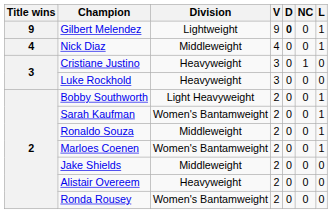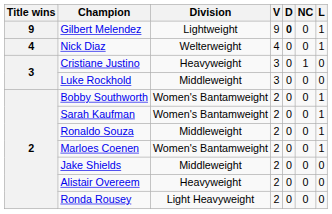 <table class="wikitable" style="text-align:center">
 <tr>
 <th>Title wins</th>
 <th>Champion</th>
 <th>Division</th>
 <th>V</th>
 <th>D</th>
 <th>NC</th>
 <th>L</th>
 </tr>
 <tr>
 <th>9</th>
 <td align=left> <a href='#'>Gilbert Melendez</a></td>
 <td>Lightweight</td>
 <td>9</td>
 <td><strong>0</strong></td>
 <td>0</td>
 <td>1</td>
 </tr>
 <tr>
 <th>4</th>
 <td align=left> <a href='#'>Nick Diaz</a></td>
-<td>Middleweight</td>
+<td>Welterweight</td>
 <td>4</td>
 <td>0</td>
 <td>0</td>
 <td>1</td>
 </tr>
 <tr>
 <th rowspan=2>3</th>
 <td align=left> <a href='#'>Cristiane Justino</a></td>
 <td>Heavyweight</td>
 <td>3</td>
 <td>0</td>
 <td>1</td>
 <td>0</td>
 </tr>
 <tr>
 <td align=left> <a href='#'>Luke Rockhold</a></td>
-<td>Heavyweight</td>
+<td>Middleweight</td>
 <td>3</td>
 <td>0</td>
 <td>0</td>
 <td>0</td>
 </tr>
 <tr>
 <th rowspan=7>2</th>
 <td align=left> <a href='#'>Bobby Southworth</a></td>
-<td>Light Heavyweight</td>
+<td>Women's Bantamweight</td>
 <td>2</td>
 <td>0</td>
 <td>0</td>
 <td>1</td>
 </tr>
 <tr>
 <td align=left> <a href='#'>Sarah Kaufman</a></td>
 <td>Women's Bantamweight</td>
 <td>2</td>
 <td>0</td>
 <td>0</td>
 <td>1</td>
 </tr>
 <tr>
 <td align=left> <a href='#'>Ronaldo Souza</a></td>
 <td>Middleweight</td>
 <td>2</td>
 <td>0</td>
 <td>0</td>
 <td>1</td>
 </tr>
 <tr>
 <td align=left> <a href='#'>Marloes Coenen</a></td>
 <td>Women's Bantamweight</td>
 <td>2</td>
 <td>0</td>
 <td>0</td>
 <td>1</td>
 </tr>
 <tr>
 <td align=left> <a href='#'>Jake Shields</a></td>
 <td>Middleweight</td>
 <td>2</td>
 <td>0</td>
 <td>0</td>
 <td>0</td>
 </tr>
 <tr>
 <td align=left> <a href='#'>Alistair Overeem</a></td>
 <td>Heavyweight</td>
 <td>2</td>
 <td>0</td>
 <td>0</td>
 <td>0</td>
 </tr>
 <tr>
 <td align=left> <a href='#'>Ronda Rousey</a></td>
-<td>Women's Bantamweight</td>
+<td>Light Heavyweight</td>
 <td>2</td>
 <td>0</td>
 <td>0</td>
 <td>0</td>
 </tr>
 </table>
